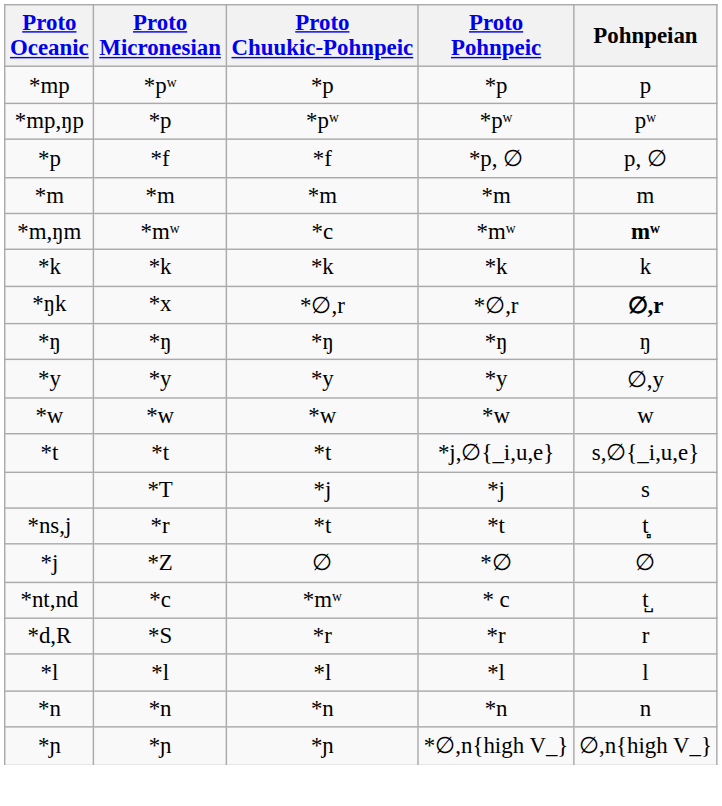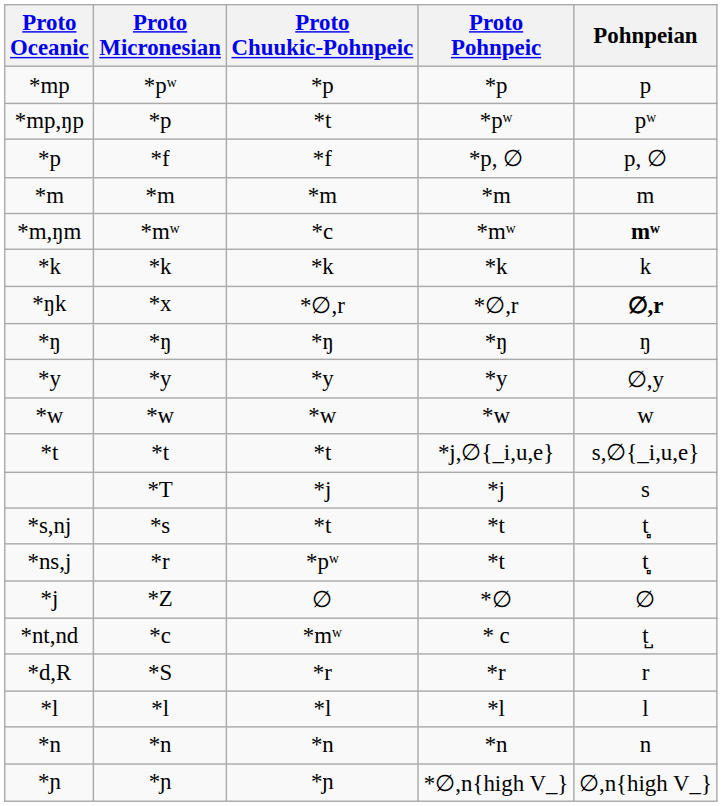 <table class="wikitable" style=text-align:center>
 <tr>
 <th><a href='#'>Proto<br>Oceanic</a></th>
 <th><a href='#'>Proto<br>Micronesian</a></th>
 <th><a href='#'>Proto<br>Chuukic-Pohnpeic</a></th>
 <th><a href='#'>Proto<br>Pohnpeic</a></th>
 <th>Pohnpeian</th>
 </tr>
 <tr>
 <td>*mp</td>
 <td>*pʷ</td>
 <td>*p</td>
 <td>*p</td>
 <td>p</td>
 </tr>
 <tr>
 <td>*mp,ŋp</td>
 <td>*p</td>
-<td>*pʷ</td>
+<td>*t</td>
 <td>*pʷ</td>
 <td>pʷ</td>
 </tr>
 <tr>
 <td>*p</td>
 <td>*f</td>
 <td>*f</td>
 <td>*p, ∅</td>
 <td>p, ∅</td>
 </tr>
 <tr>
 <td>*m</td>
 <td>*m</td>
 <td>*m</td>
 <td>*m</td>
 <td>m</td>
 </tr>
 <tr>
 <td>*m,ŋm</td>
 <td>*mʷ</td>
 <td>*c</td>
 <td>*mʷ</td>
 <td><strong>mʷ</strong></td>
 </tr>
 <tr>
 <td>*k</td>
 <td>*k</td>
 <td>*k</td>
 <td>*k</td>
 <td>k</td>
 </tr>
 <tr>
 <td>*ŋk</td>
 <td>*x</td>
 <td>*∅,r</td>
 <td>*∅,r</td>
 <td><strong>∅,r</strong></td>
 </tr>
 <tr>
 <td>*ŋ</td>
 <td>*ŋ</td>
 <td>*ŋ</td>
 <td>*ŋ</td>
 <td>ŋ</td>
 </tr>
 <tr>
 <td>*y</td>
 <td>*y</td>
 <td>*y</td>
 <td>*y</td>
 <td>∅,y</td>
 </tr>
 <tr>
 <td>*w</td>
 <td>*w</td>
 <td>*w</td>
 <td>*w</td>
 <td>w</td>
 </tr>
 <tr>
 <td>*t</td>
 <td>*t</td>
 <td>*t</td>
 <td>*j,∅{_i,u,e}</td>
 <td>s,∅{_i,u,e}</td>
 </tr>
 <tr>
 <td></td>
 <td>*T</td>
 <td>*j</td>
 <td>*j</td>
 <td>s</td>
 </tr>
 <tr>
+<td>*s,nj</td>
+<td>*s</td>
+<td>*t</td>
+<td>*t</td>
+<td>t̻</td>
+</tr>
+<tr>
 <td>*ns,j</td>
 <td>*r</td>
-<td>*t</td>
+<td>*pʷ</td>
 <td>*t</td>
 <td>t̻</td>
 </tr>
 <tr>
 <td>*j</td>
 <td>*Z</td>
 <td>∅</td>
 <td>*∅</td>
 <td>∅</td>
 </tr>
 <tr>
 <td>*nt,nd</td>
 <td>*c</td>
 <td>*mʷ</td>
 <td>* c</td>
 <td>t̺</td>
 </tr>
 <tr>
 <td>*d,R</td>
 <td>*S</td>
 <td>*r</td>
 <td>*r</td>
 <td>r</td>
 </tr>
 <tr>
 <td>*l</td>
 <td>*l</td>
 <td>*l</td>
 <td>*l</td>
 <td>l</td>
 </tr>
 <tr>
 <td>*n</td>
 <td>*n</td>
 <td>*n</td>
 <td>*n</td>
 <td>n</td>
 </tr>
 <tr>
 <td>*ɲ</td>
 <td>*ɲ</td>
 <td>*ɲ</td>
 <td>*∅,n{high V_}</td>
 <td>∅,n{high V_}</td>
 </tr>
 </table>
